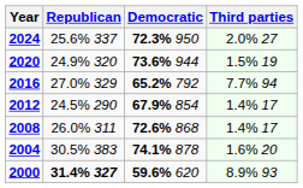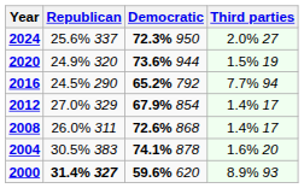 <table class="wikitable" style="float:right; margin: 1em 1em 1em 0; font-size: 95%;">
 <tr>
 <th>Year</th>
 <th><a href='#'>Republican</a></th>
 <th><a href='#'>Democratic</a></th>
 <th><a href='#'>Third parties</a></th>
 </tr>
 <tr>
 <td style="text-align:center;" ><strong><a href='#'>2024</a></strong></td>
 <td style="text-align:center;" >25.6% <em>337</em></td>
 <td style="text-align:center;" ><strong>72.3%</strong> <em>950</em></td>
 <td style="text-align:center; background:honeyDew;">2.0% <em>27</em></td>
 </tr>
 <tr>
 <td style="text-align:center;" ><strong><a href='#'>2020</a></strong></td>
 <td style="text-align:center;" >24.9% <em>320</em></td>
 <td style="text-align:center;" ><strong>73.6%</strong> <em>944</em></td>
 <td style="text-align:center; background:honeyDew;">1.5% <em>19</em></td>
 </tr>
 <tr>
 <td style="text-align:center;" ><strong><a href='#'>2016</a></strong></td>
-<td style="text-align:center;" >27.0% <em>329</em></td>
+<td style="text-align:center;" >24.5% <em>290</em></td>
 <td style="text-align:center;" ><strong>65.2%</strong> <em>792</em></td>
 <td style="text-align:center; background:honeyDew;">7.7% <em>94</em></td>
 </tr>
 <tr>
 <td style="text-align:center;" ><strong><a href='#'>2012</a></strong></td>
-<td style="text-align:center;" >24.5% <em>290</em></td>
+<td style="text-align:center;" >27.0% <em>329</em></td>
 <td style="text-align:center;" ><strong>67.9%</strong> <em>854</em></td>
 <td style="text-align:center; background:honeyDew;">1.4% <em>17</em></td>
 </tr>
 <tr>
 <td style="text-align:center;" ><strong><a href='#'>2008</a></strong></td>
 <td style="text-align:center;" >26.0% <em>311</em></td>
 <td style="text-align:center;" ><strong>72.6%</strong> <em>868</em></td>
 <td style="text-align:center; background:honeyDew;">1.4% <em>17</em></td>
 </tr>
 <tr>
 <td style="text-align:center;" ><strong><a href='#'>2004</a></strong></td>
 <td style="text-align:center;" >30.5% <em>383</em></td>
 <td style="text-align:center;" ><strong>74.1%</strong> <em>878</em></td>
 <td style="text-align:center; background:honeyDew;">1.6% <em>20</em></td>
 </tr>
 <tr>
 <td style="text-align:center;" ><strong><a href='#'>2000</a></strong></td>
 <td style="text-align:center;" ><strong>31.4% <em>327</em></strong></td>
 <td style="text-align:center;" ><strong>59.6%</strong> <em>620</em></td>
 <td style="text-align:center; background:honeyDew;">8.9% <em>93</em></td>
 </tr>
 </table>
